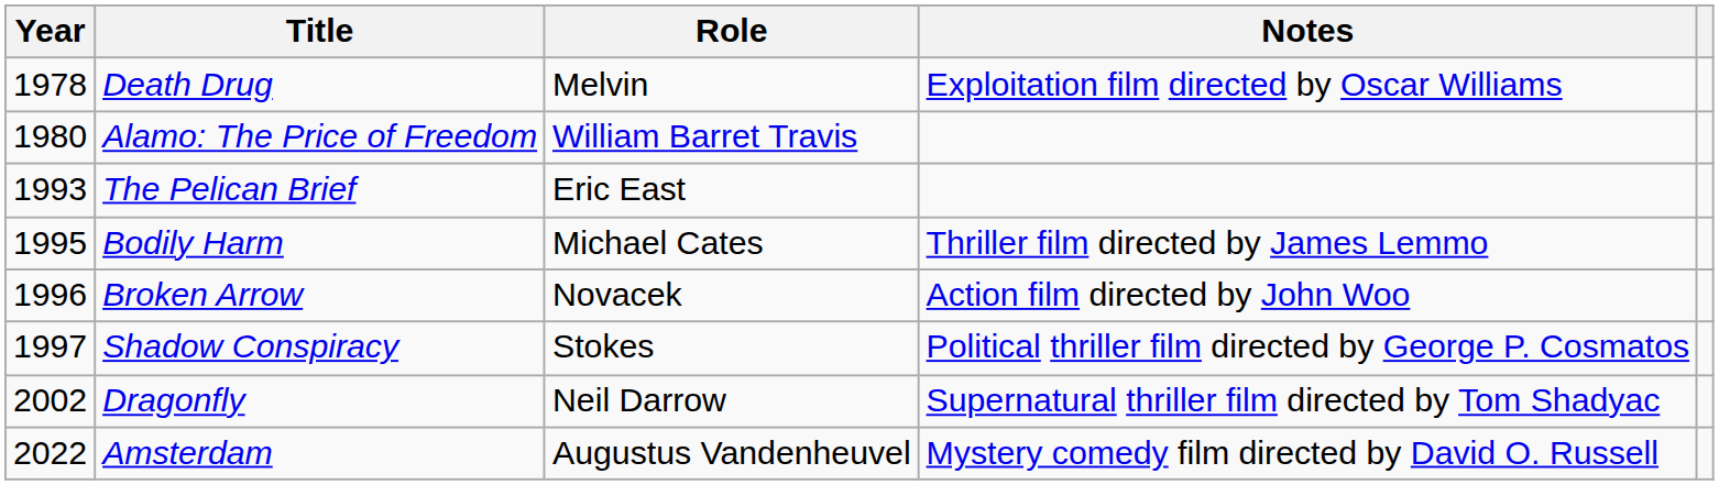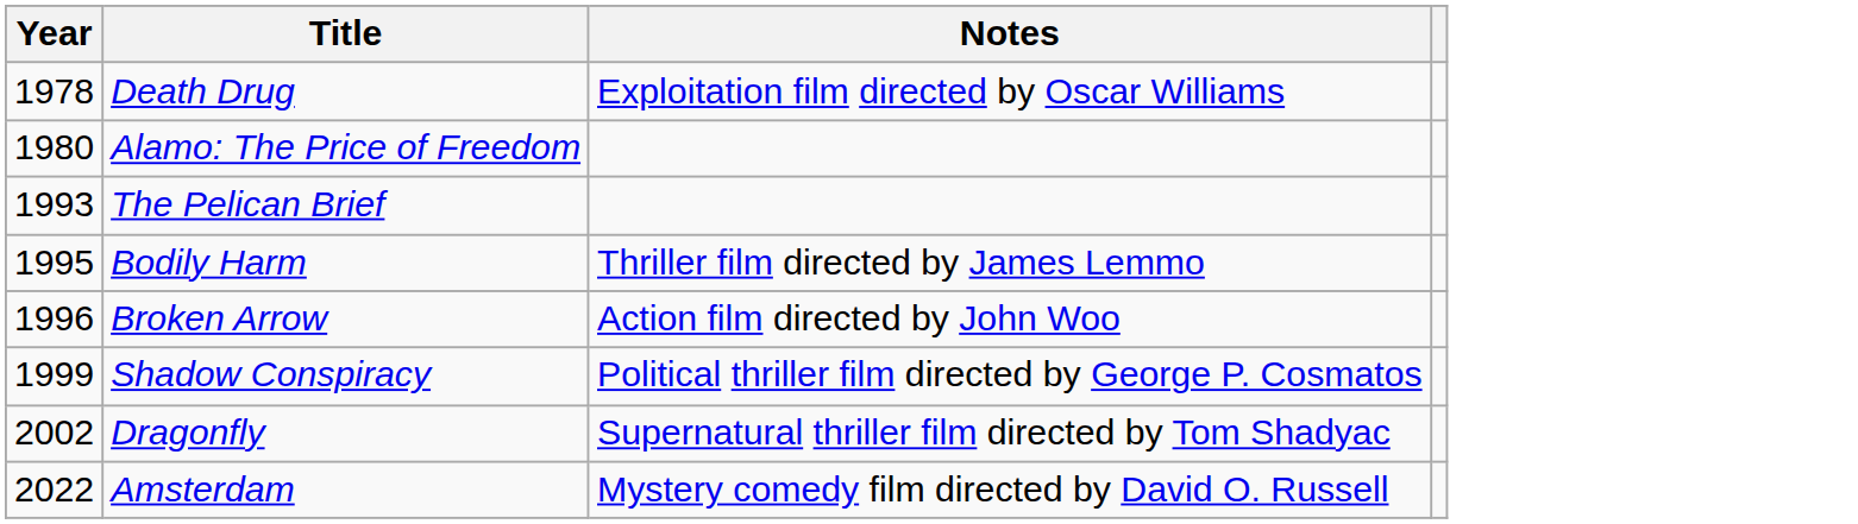 <table class="wikitable sortable">
 <tr>
 <th>Year</th>
 <th>Title</th>
-<th>Role</th>
 <th class="unsortable">Notes</th>
 <th class="unsortable"></th>
 </tr>
 <tr>
 <td>1978</td>
 <td><em><a href='#'>Death Drug</a></em></td>
-<td>Melvin</td>
 <td><a href='#'>Exploitation film</a> <a href='#'>directed</a> by <a href='#'>Oscar Williams</a></td>
 <td></td>
 </tr>
 <tr>
 <td>1980</td>
 <td><em><a href='#'>Alamo: The Price of Freedom</a></em></td>
-<td><a href='#'>William Barret Travis</a></td>
 <td></td>
 <td></td>
 </tr>
 <tr>
 <td>1993</td>
 <td><em><a href='#'>The Pelican Brief</a></em></td>
-<td>Eric East</td>
 <td></td>
 <td></td>
 </tr>
 <tr>
 <td>1995</td>
 <td><em><a href='#'>Bodily Harm</a></em></td>
-<td>Michael Cates</td>
 <td><a href='#'>Thriller film</a> directed by <a href='#'>James Lemmo</a></td>
 <td></td>
 </tr>
 <tr>
 <td>1996</td>
 <td><em><a href='#'>Broken Arrow</a></em></td>
-<td>Novacek</td>
 <td><a href='#'>Action film</a> directed by <a href='#'>John Woo</a></td>
 <td></td>
 </tr>
 <tr>
-<td>1997</td>
+<td>1999</td>
 <td><em><a href='#'>Shadow Conspiracy</a></em></td>
-<td>Stokes</td>
 <td><a href='#'>Political</a> <a href='#'>thriller film</a> directed by <a href='#'>George P. Cosmatos</a></td>
 <td></td>
 </tr>
 <tr>
 <td>2002</td>
 <td><em><a href='#'>Dragonfly</a></em></td>
-<td>Neil Darrow</td>
 <td><a href='#'>Supernatural</a> <a href='#'>thriller film</a> directed by <a href='#'>Tom Shadyac</a></td>
 <td></td>
 </tr>
 <tr>
 <td>2022</td>
 <td><em><a href='#'>Amsterdam</a></em></td>
-<td>Augustus Vandenheuvel</td>
 <td><a href='#'>Mystery comedy</a> film directed by <a href='#'>David O. Russell</a></td>
 <td></td>
 </tr>
 </table>
